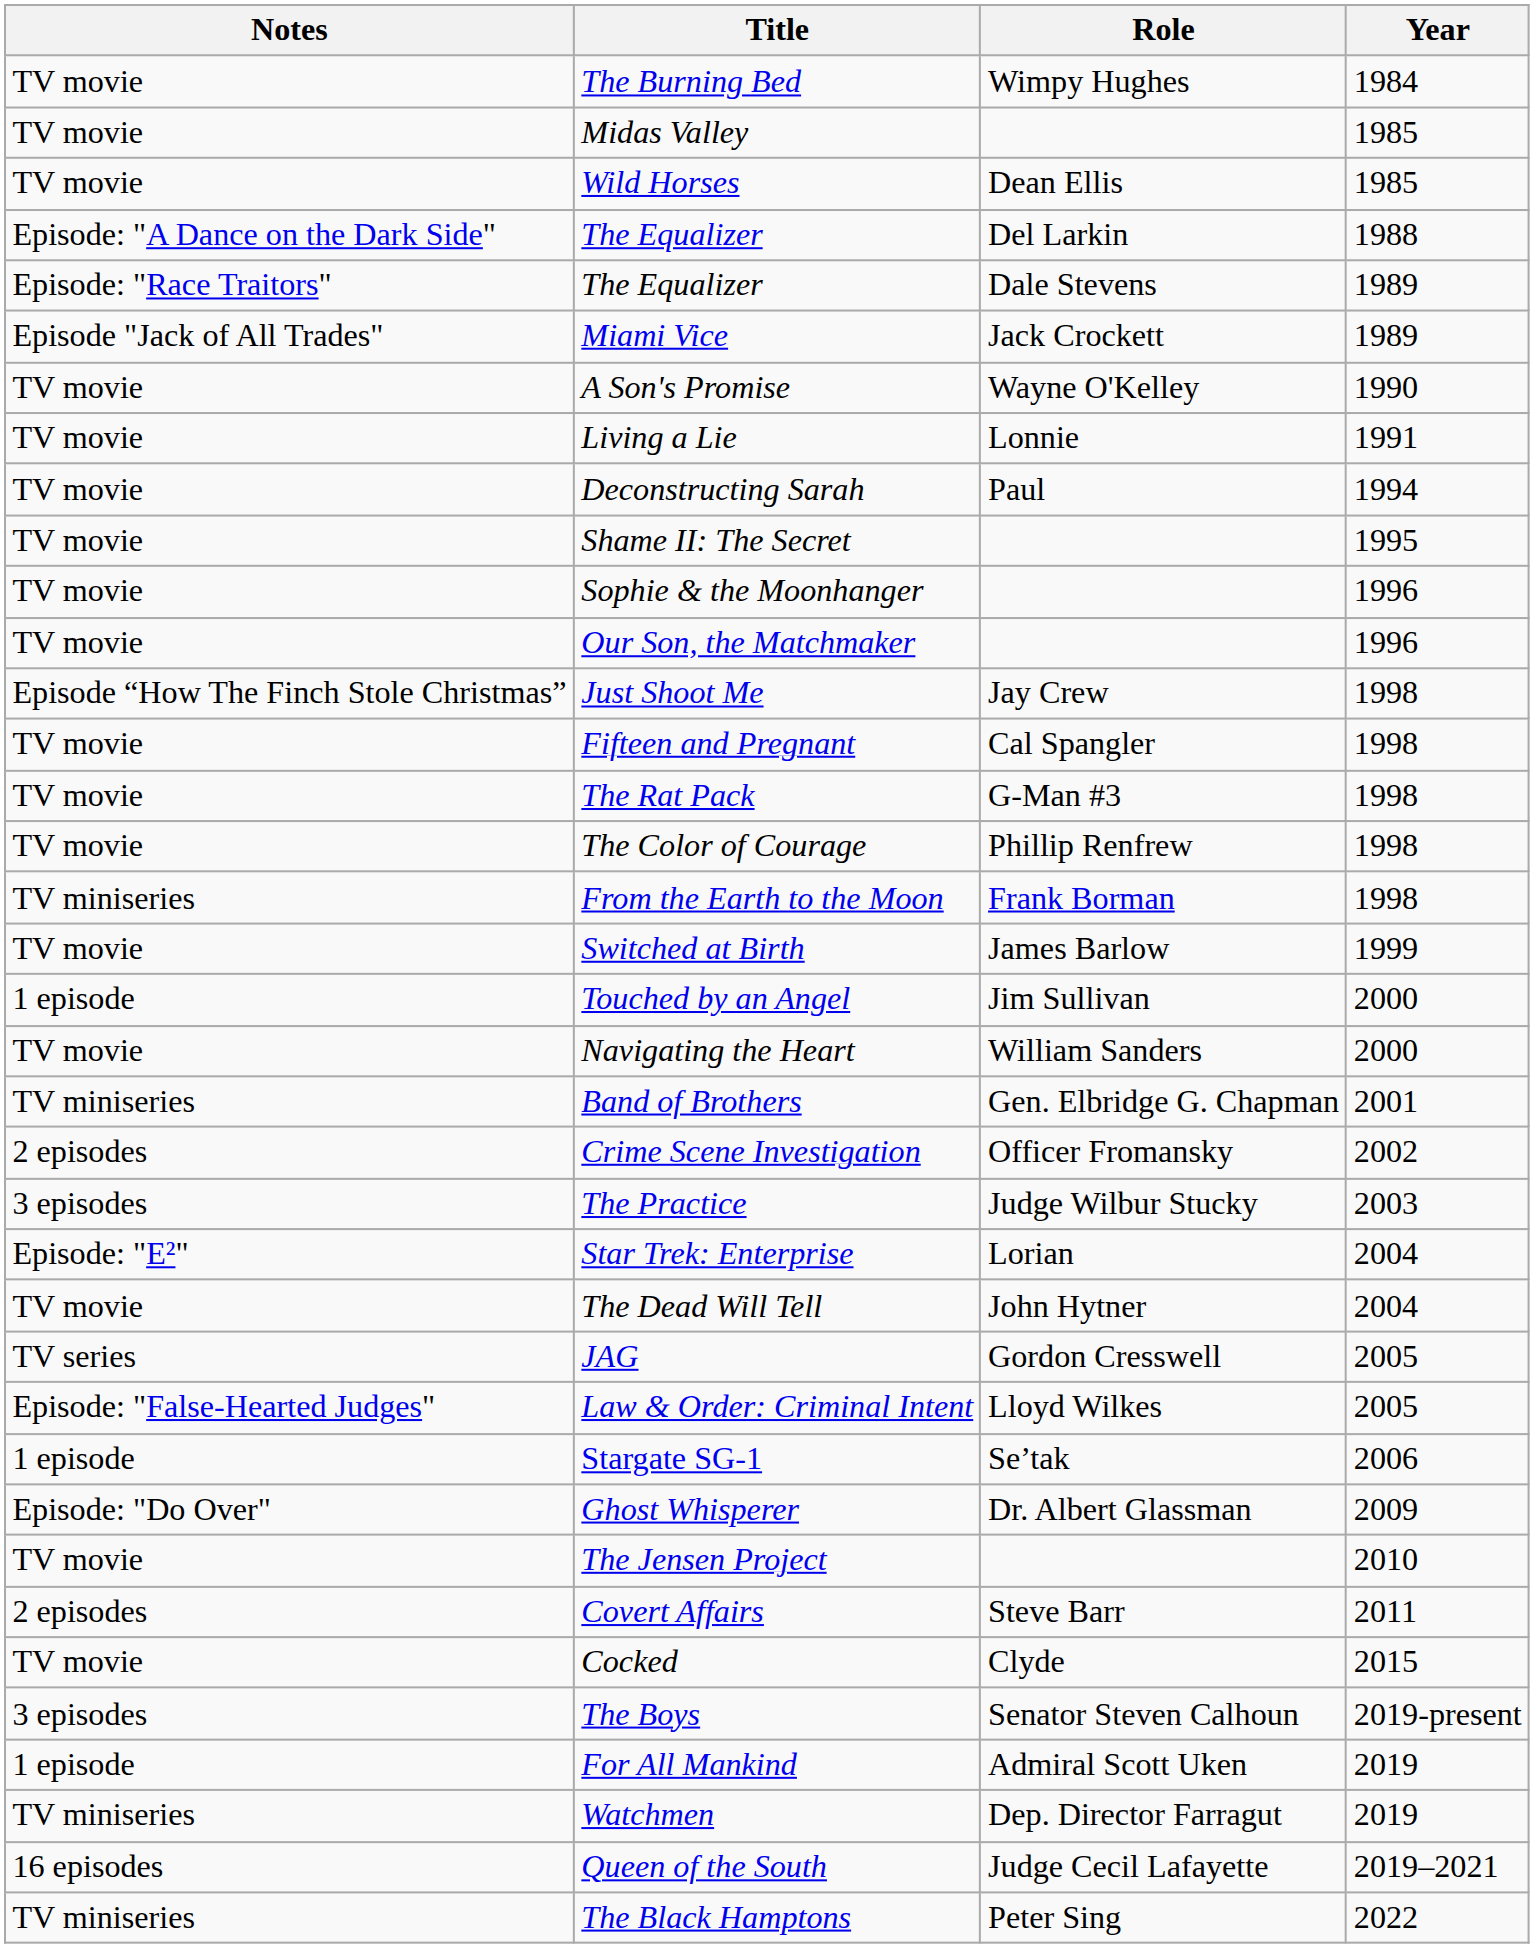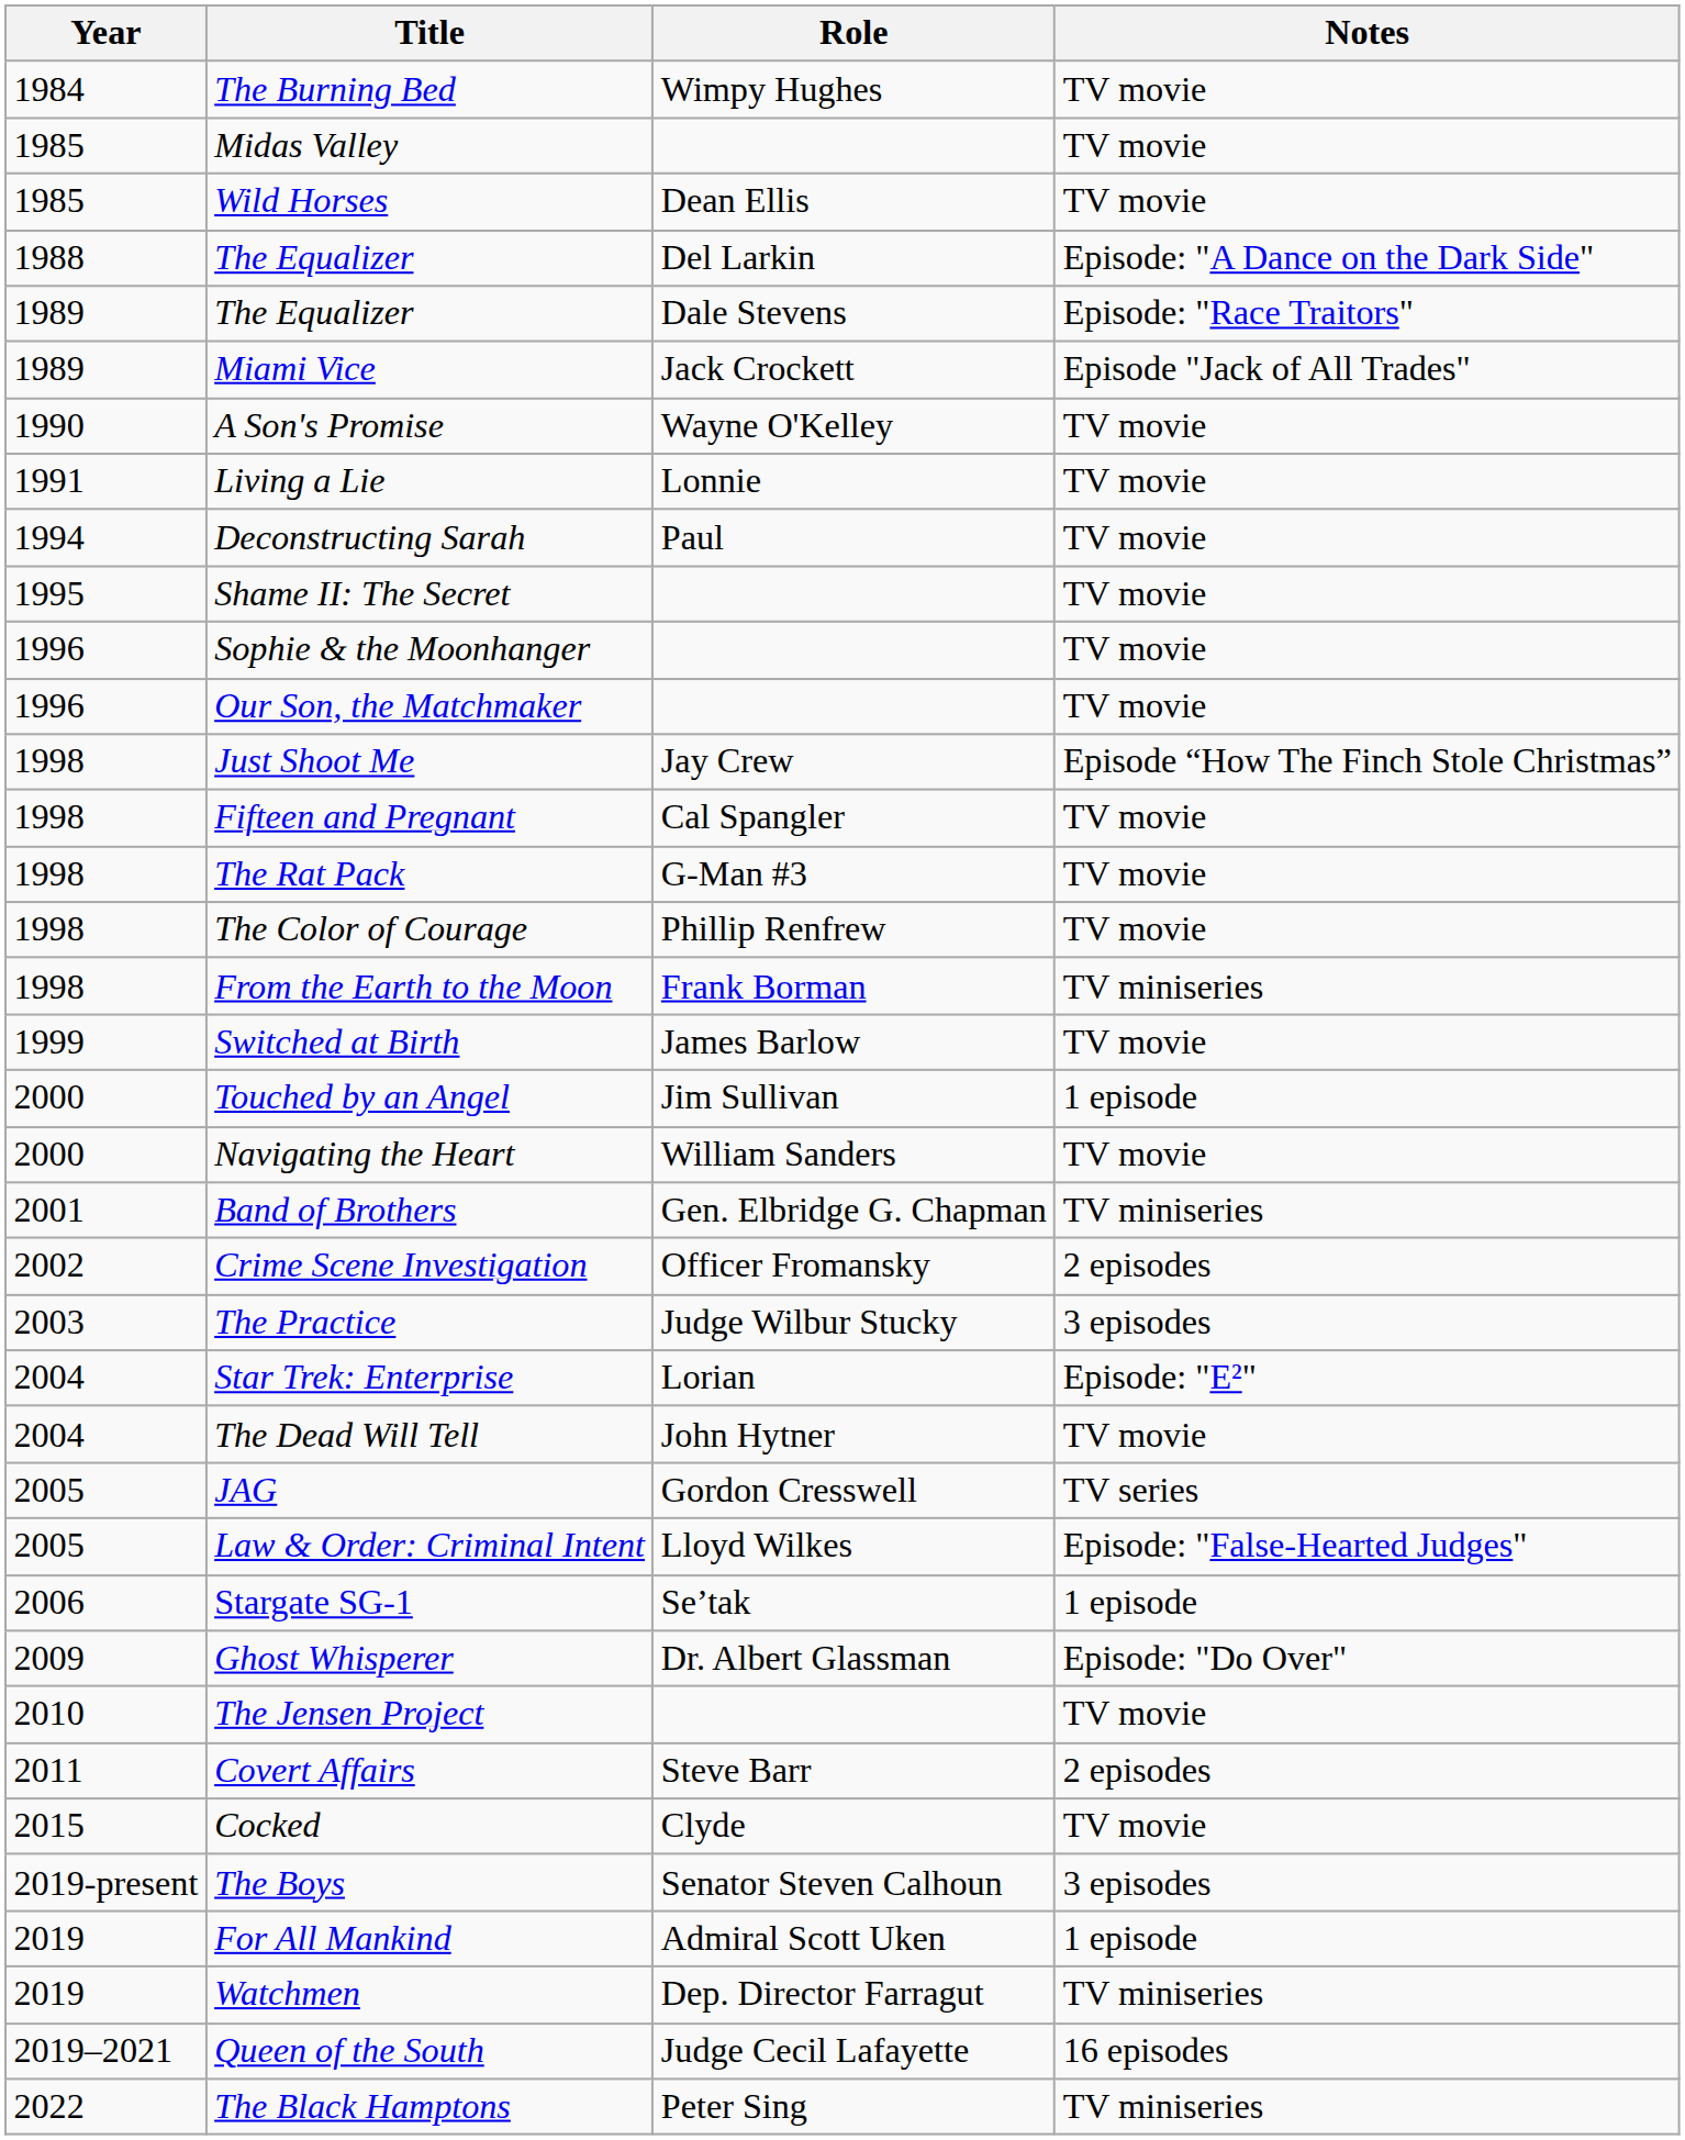 <table class="wikitable sortable">
 <tr>
-<th>Notes</th>
+<th>Year</th>
 <th>Title</th>
 <th>Role</th>
-<th>Year</th>
+<th>Notes</th>
 </tr>
 <tr>
-<td>TV movie</td>
+<td>1984</td>
 <td><em><a href='#'>The Burning Bed</a></em></td>
 <td>Wimpy Hughes</td>
-<td>1984</td>
+<td>TV movie</td>
 </tr>
 <tr>
-<td>TV movie</td>
+<td>1985</td>
 <td><em>Midas Valley</em></td>
 <td></td>
-<td>1985</td>
+<td>TV movie</td>
 </tr>
 <tr>
-<td>TV movie</td>
+<td>1985</td>
 <td><em><a href='#'>Wild Horses</a></em></td>
 <td>Dean Ellis</td>
-<td>1985</td>
+<td>TV movie</td>
 </tr>
 <tr>
-<td>Episode: "<a href='#'>A Dance on the Dark Side</a>"</td>
+<td>1988</td>
 <td><em><a href='#'>The Equalizer</a></em></td>
 <td>Del Larkin</td>
-<td>1988</td>
+<td>Episode: "<a href='#'>A Dance on the Dark Side</a>"</td>
 </tr>
 <tr>
-<td>Episode: "<a href='#'>Race Traitors</a>"</td>
+<td>1989</td>
 <td><em>The Equalizer</em></td>
 <td>Dale Stevens</td>
-<td>1989</td>
+<td>Episode: "<a href='#'>Race Traitors</a>"</td>
 </tr>
 <tr>
-<td>Episode "Jack of All Trades"</td>
+<td>1989</td>
 <td><em><a href='#'>Miami Vice</a></em></td>
 <td>Jack Crockett</td>
-<td>1989</td>
+<td>Episode "Jack of All Trades"</td>
 </tr>
 <tr>
-<td>TV movie</td>
+<td>1990</td>
 <td><em>A Son's Promise</em></td>
 <td>Wayne O'Kelley</td>
-<td>1990</td>
+<td>TV movie</td>
 </tr>
 <tr>
-<td>TV movie</td>
+<td>1991</td>
 <td><em>Living a Lie</em></td>
 <td>Lonnie</td>
-<td>1991</td>
+<td>TV movie</td>
 </tr>
 <tr>
-<td>TV movie</td>
+<td>1994</td>
 <td><em>Deconstructing Sarah</em></td>
 <td>Paul</td>
-<td>1994</td>
+<td>TV movie</td>
 </tr>
 <tr>
-<td>TV movie</td>
+<td>1995</td>
 <td><em>Shame II: The Secret</em></td>
 <td></td>
-<td>1995</td>
+<td>TV movie</td>
 </tr>
 <tr>
-<td>TV movie</td>
+<td>1996</td>
 <td><em>Sophie & the Moonhanger</em></td>
 <td></td>
-<td>1996</td>
+<td>TV movie</td>
 </tr>
 <tr>
-<td>TV movie</td>
+<td>1996</td>
 <td><em><a href='#'>Our Son, the Matchmaker</a></em></td>
 <td></td>
-<td>1996</td>
+<td>TV movie</td>
 </tr>
 <tr>
-<td>Episode “How The Finch Stole Christmas”</td>
+<td>1998</td>
 <td><em><a href='#'>Just Shoot Me</a></em></td>
 <td>Jay Crew</td>
-<td>1998</td>
+<td>Episode “How The Finch Stole Christmas”</td>
 </tr>
 <tr>
-<td>TV movie</td>
+<td>1998</td>
 <td><em><a href='#'>Fifteen and Pregnant</a></em></td>
 <td>Cal Spangler</td>
-<td>1998</td>
+<td>TV movie</td>
 </tr>
 <tr>
-<td>TV movie</td>
+<td>1998</td>
 <td><em><a href='#'>The Rat Pack</a></em></td>
 <td>G-Man #3</td>
-<td>1998</td>
+<td>TV movie</td>
 </tr>
 <tr>
-<td>TV movie</td>
+<td>1998</td>
 <td><em>The Color of Courage</em></td>
 <td>Phillip Renfrew</td>
-<td>1998</td>
+<td>TV movie</td>
 </tr>
 <tr>
-<td>TV miniseries</td>
+<td>1998</td>
 <td><em><a href='#'>From the Earth to the Moon</a></em></td>
 <td><a href='#'>Frank Borman</a></td>
-<td>1998</td>
+<td>TV miniseries</td>
 </tr>
 <tr>
-<td>TV movie</td>
+<td>1999</td>
 <td><em><a href='#'>Switched at Birth</a></em></td>
 <td>James Barlow</td>
-<td>1999</td>
+<td>TV movie</td>
 </tr>
 <tr>
-<td>1 episode</td>
+<td>2000</td>
 <td><em><a href='#'>Touched by an Angel</a></em></td>
 <td>Jim Sullivan</td>
-<td>2000</td>
+<td>1 episode</td>
 </tr>
 <tr>
-<td>TV movie</td>
+<td>2000</td>
 <td><em>Navigating the Heart</em></td>
 <td>William Sanders</td>
-<td>2000</td>
+<td>TV movie</td>
 </tr>
 <tr>
-<td>TV miniseries</td>
+<td>2001</td>
 <td><em><a href='#'>Band of Brothers</a></em></td>
 <td>Gen. Elbridge G. Chapman</td>
-<td>2001</td>
+<td>TV miniseries</td>
 </tr>
 <tr>
-<td>2 episodes</td>
+<td>2002</td>
 <td><em><a href='#'>Crime Scene Investigation</a></em></td>
 <td>Officer Fromansky</td>
-<td>2002</td>
+<td>2 episodes</td>
 </tr>
 <tr>
-<td>3 episodes</td>
+<td>2003</td>
 <td><em><a href='#'>The Practice</a></em></td>
 <td>Judge Wilbur Stucky</td>
-<td>2003</td>
+<td>3 episodes</td>
 </tr>
 <tr>
-<td>Episode: "<a href='#'>E²</a>"  </td>
+<td>2004</td>
 <td><em><a href='#'>Star Trek: Enterprise</a></em></td>
 <td>Lorian</td>
-<td>2004</td>
+<td>Episode: "<a href='#'>E²</a>"  </td>
 </tr>
 <tr>
-<td>TV movie</td>
+<td>2004</td>
 <td><em>The Dead Will Tell</em></td>
 <td>John Hytner</td>
-<td>2004</td>
+<td>TV movie</td>
 </tr>
 <tr>
-<td>TV series</td>
+<td>2005</td>
 <td><em><a href='#'>JAG</a></em></td>
 <td>Gordon Cresswell</td>
-<td>2005</td>
+<td>TV series</td>
 </tr>
 <tr>
-<td>Episode: "<a href='#'>False-Hearted Judges</a>" </td>
+<td>2005</td>
 <td><em><a href='#'>Law & Order: Criminal Intent</a></em></td>
 <td>Lloyd Wilkes</td>
-<td>2005</td>
+<td>Episode: "<a href='#'>False-Hearted Judges</a>" </td>
 </tr>
 <tr>
-<td>1 episode </td>
+<td>2006</td>
 <td><a href='#'>Stargate SG-1</a></td>
 <td>Se’tak</td>
-<td>2006</td>
+<td>1 episode </td>
 </tr>
 <tr>
-<td>Episode: "Do Over"</td>
+<td>2009</td>
 <td><em><a href='#'>Ghost Whisperer</a></em></td>
 <td>Dr. Albert Glassman</td>
-<td>2009</td>
+<td>Episode: "Do Over"</td>
 </tr>
 <tr>
-<td>TV movie</td>
+<td>2010</td>
 <td><em><a href='#'>The Jensen Project</a></em></td>
 <td Edwin></td>
-<td>2010</td>
+<td>TV movie</td>
 </tr>
 <tr>
-<td>2 episodes</td>
+<td>2011</td>
 <td><em><a href='#'>Covert Affairs</a></em></td>
 <td>Steve Barr</td>
-<td>2011</td>
+<td>2 episodes</td>
 </tr>
 <tr>
-<td>TV movie</td>
+<td>2015</td>
 <td><em>Cocked</em></td>
 <td>Clyde</td>
-<td>2015</td>
+<td>TV movie</td>
 </tr>
 <tr>
-<td>3 episodes</td>
+<td>2019-present</td>
 <td><em><a href='#'>The Boys</a></em></td>
 <td>Senator Steven Calhoun</td>
-<td>2019-present</td>
+<td>3 episodes</td>
 </tr>
 <tr>
-<td>1 episode </td>
+<td>2019</td>
 <td><em><a href='#'>For All Mankind</a></em></td>
 <td>Admiral Scott Uken</td>
-<td>2019</td>
+<td>1 episode </td>
 </tr>
 <tr>
-<td>TV miniseries </td>
+<td>2019</td>
 <td><em><a href='#'>Watchmen</a></em></td>
 <td>Dep. Director Farragut</td>
-<td>2019</td>
+<td>TV miniseries </td>
 </tr>
 <tr>
-<td>16 episodes</td>
+<td>2019–2021</td>
 <td><em><a href='#'>Queen of the South</a></em></td>
 <td>Judge Cecil Lafayette</td>
-<td>2019–2021</td>
+<td>16 episodes</td>
 </tr>
 <tr>
-<td>TV miniseries</td>
+<td>2022</td>
 <td><em><a href='#'>The Black Hamptons</a></em></td>
 <td>Peter Sing</td>
-<td>2022</td>
+<td>TV miniseries</td>
 </tr>
 </table>
